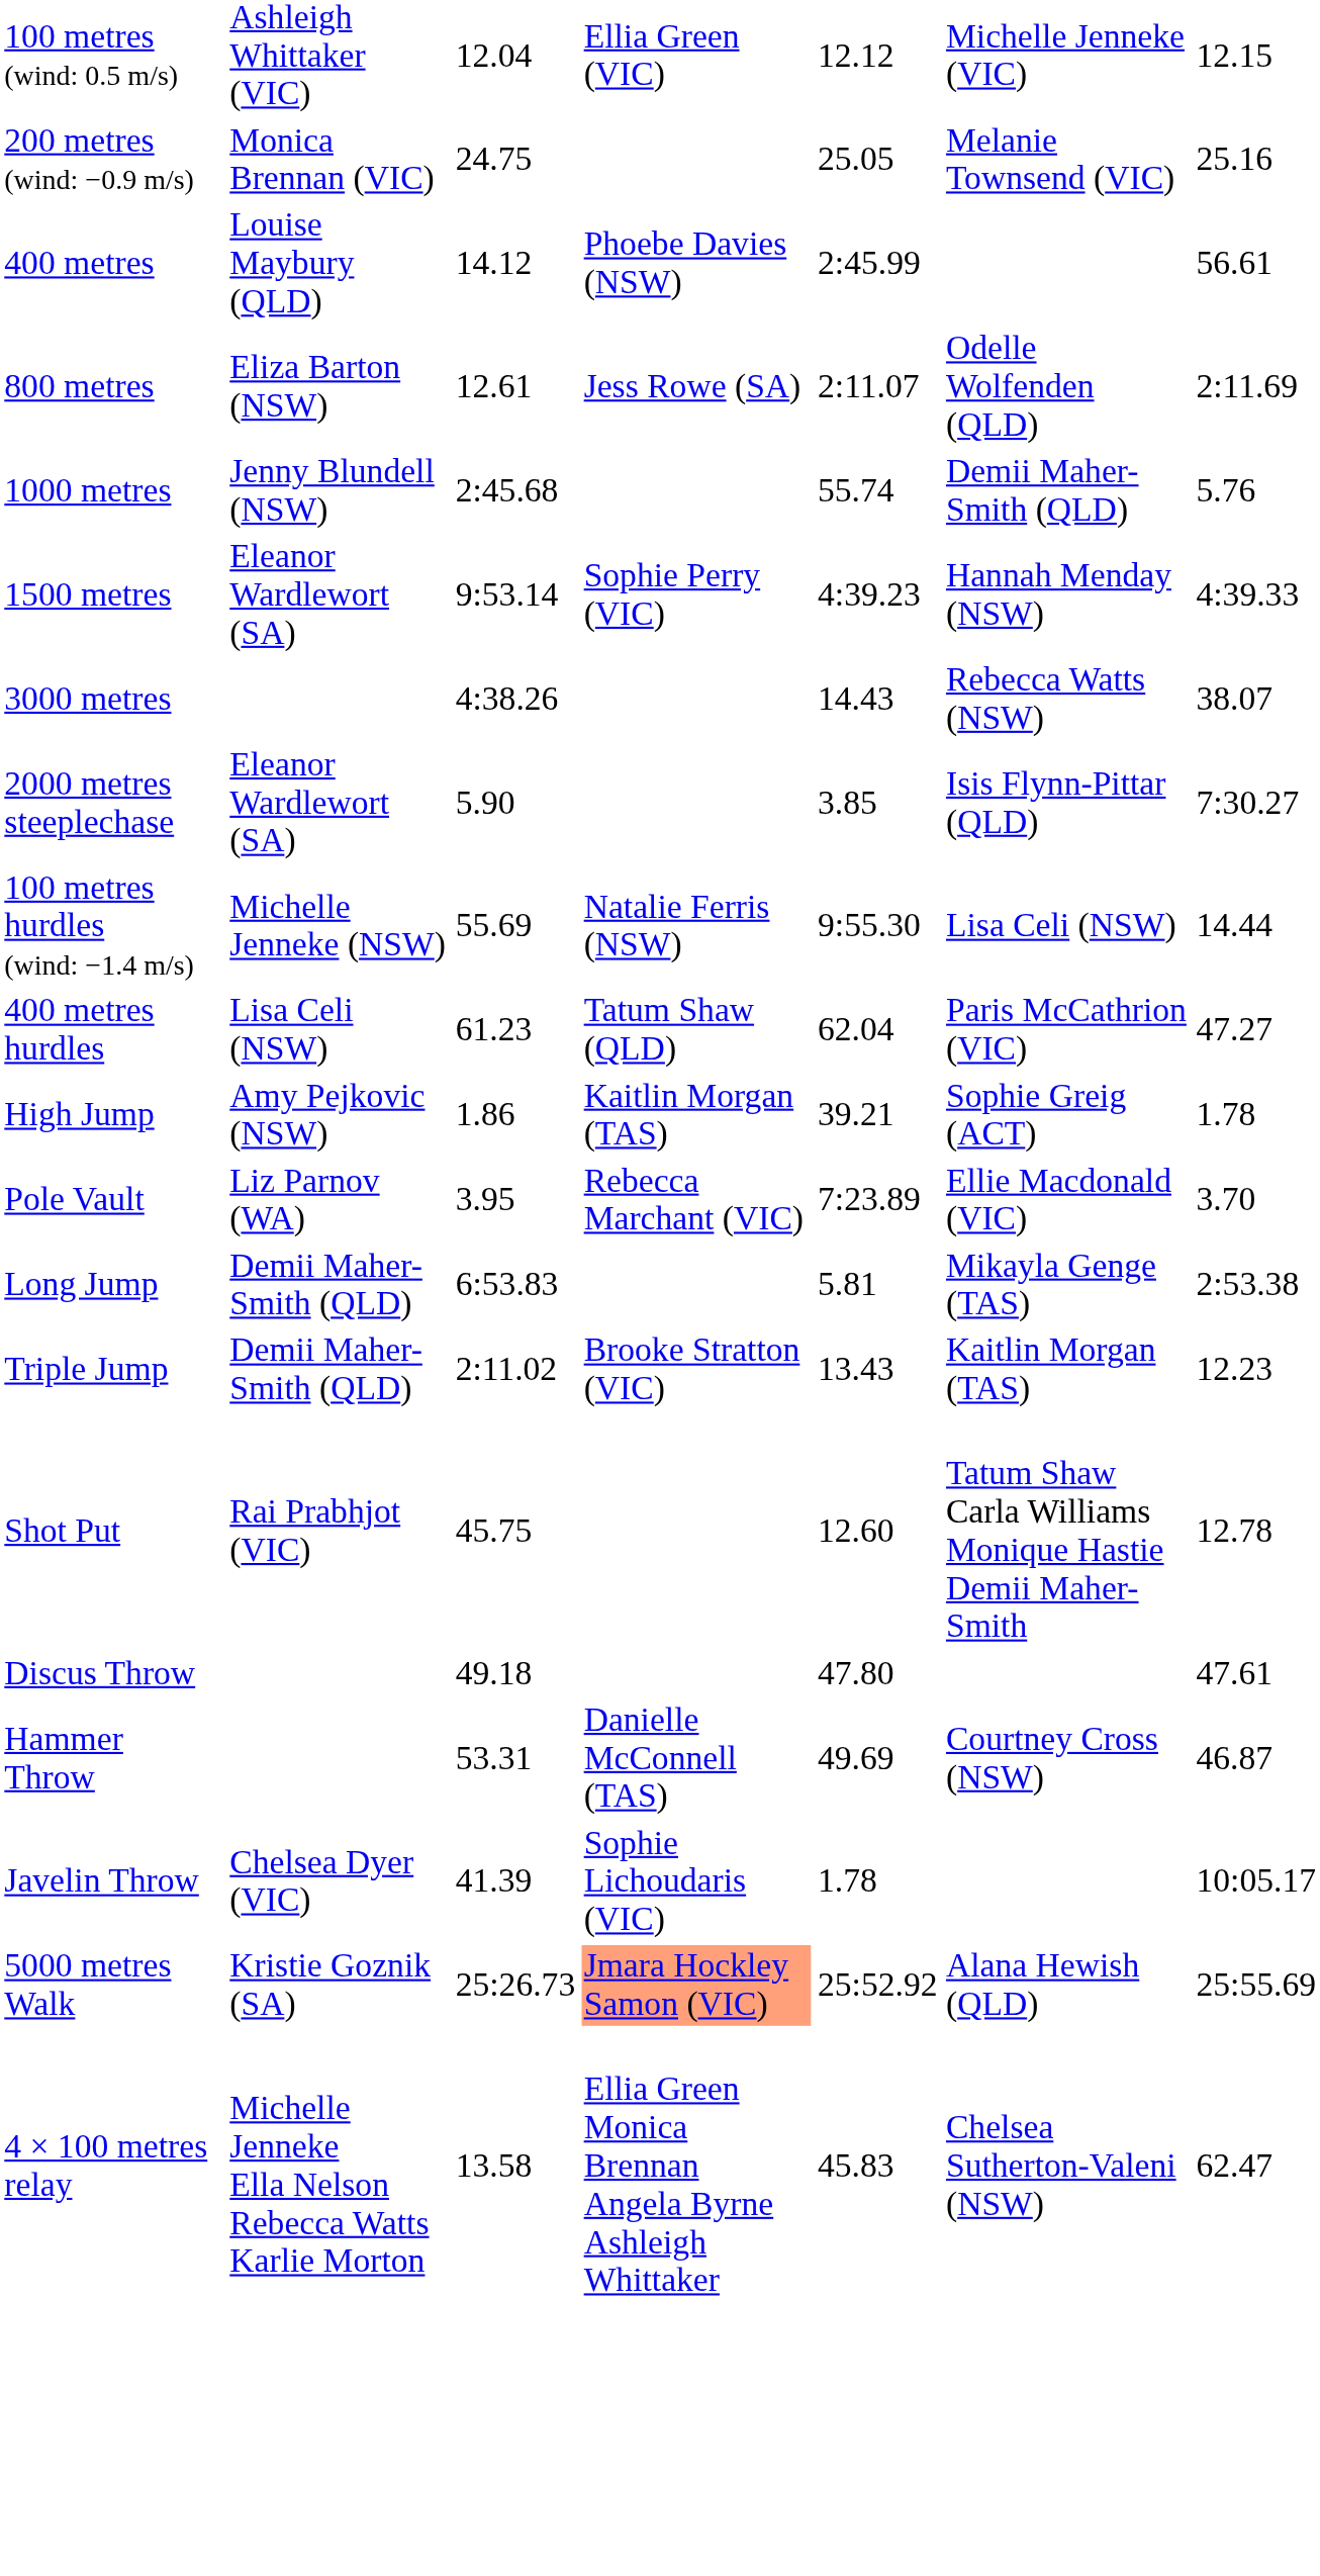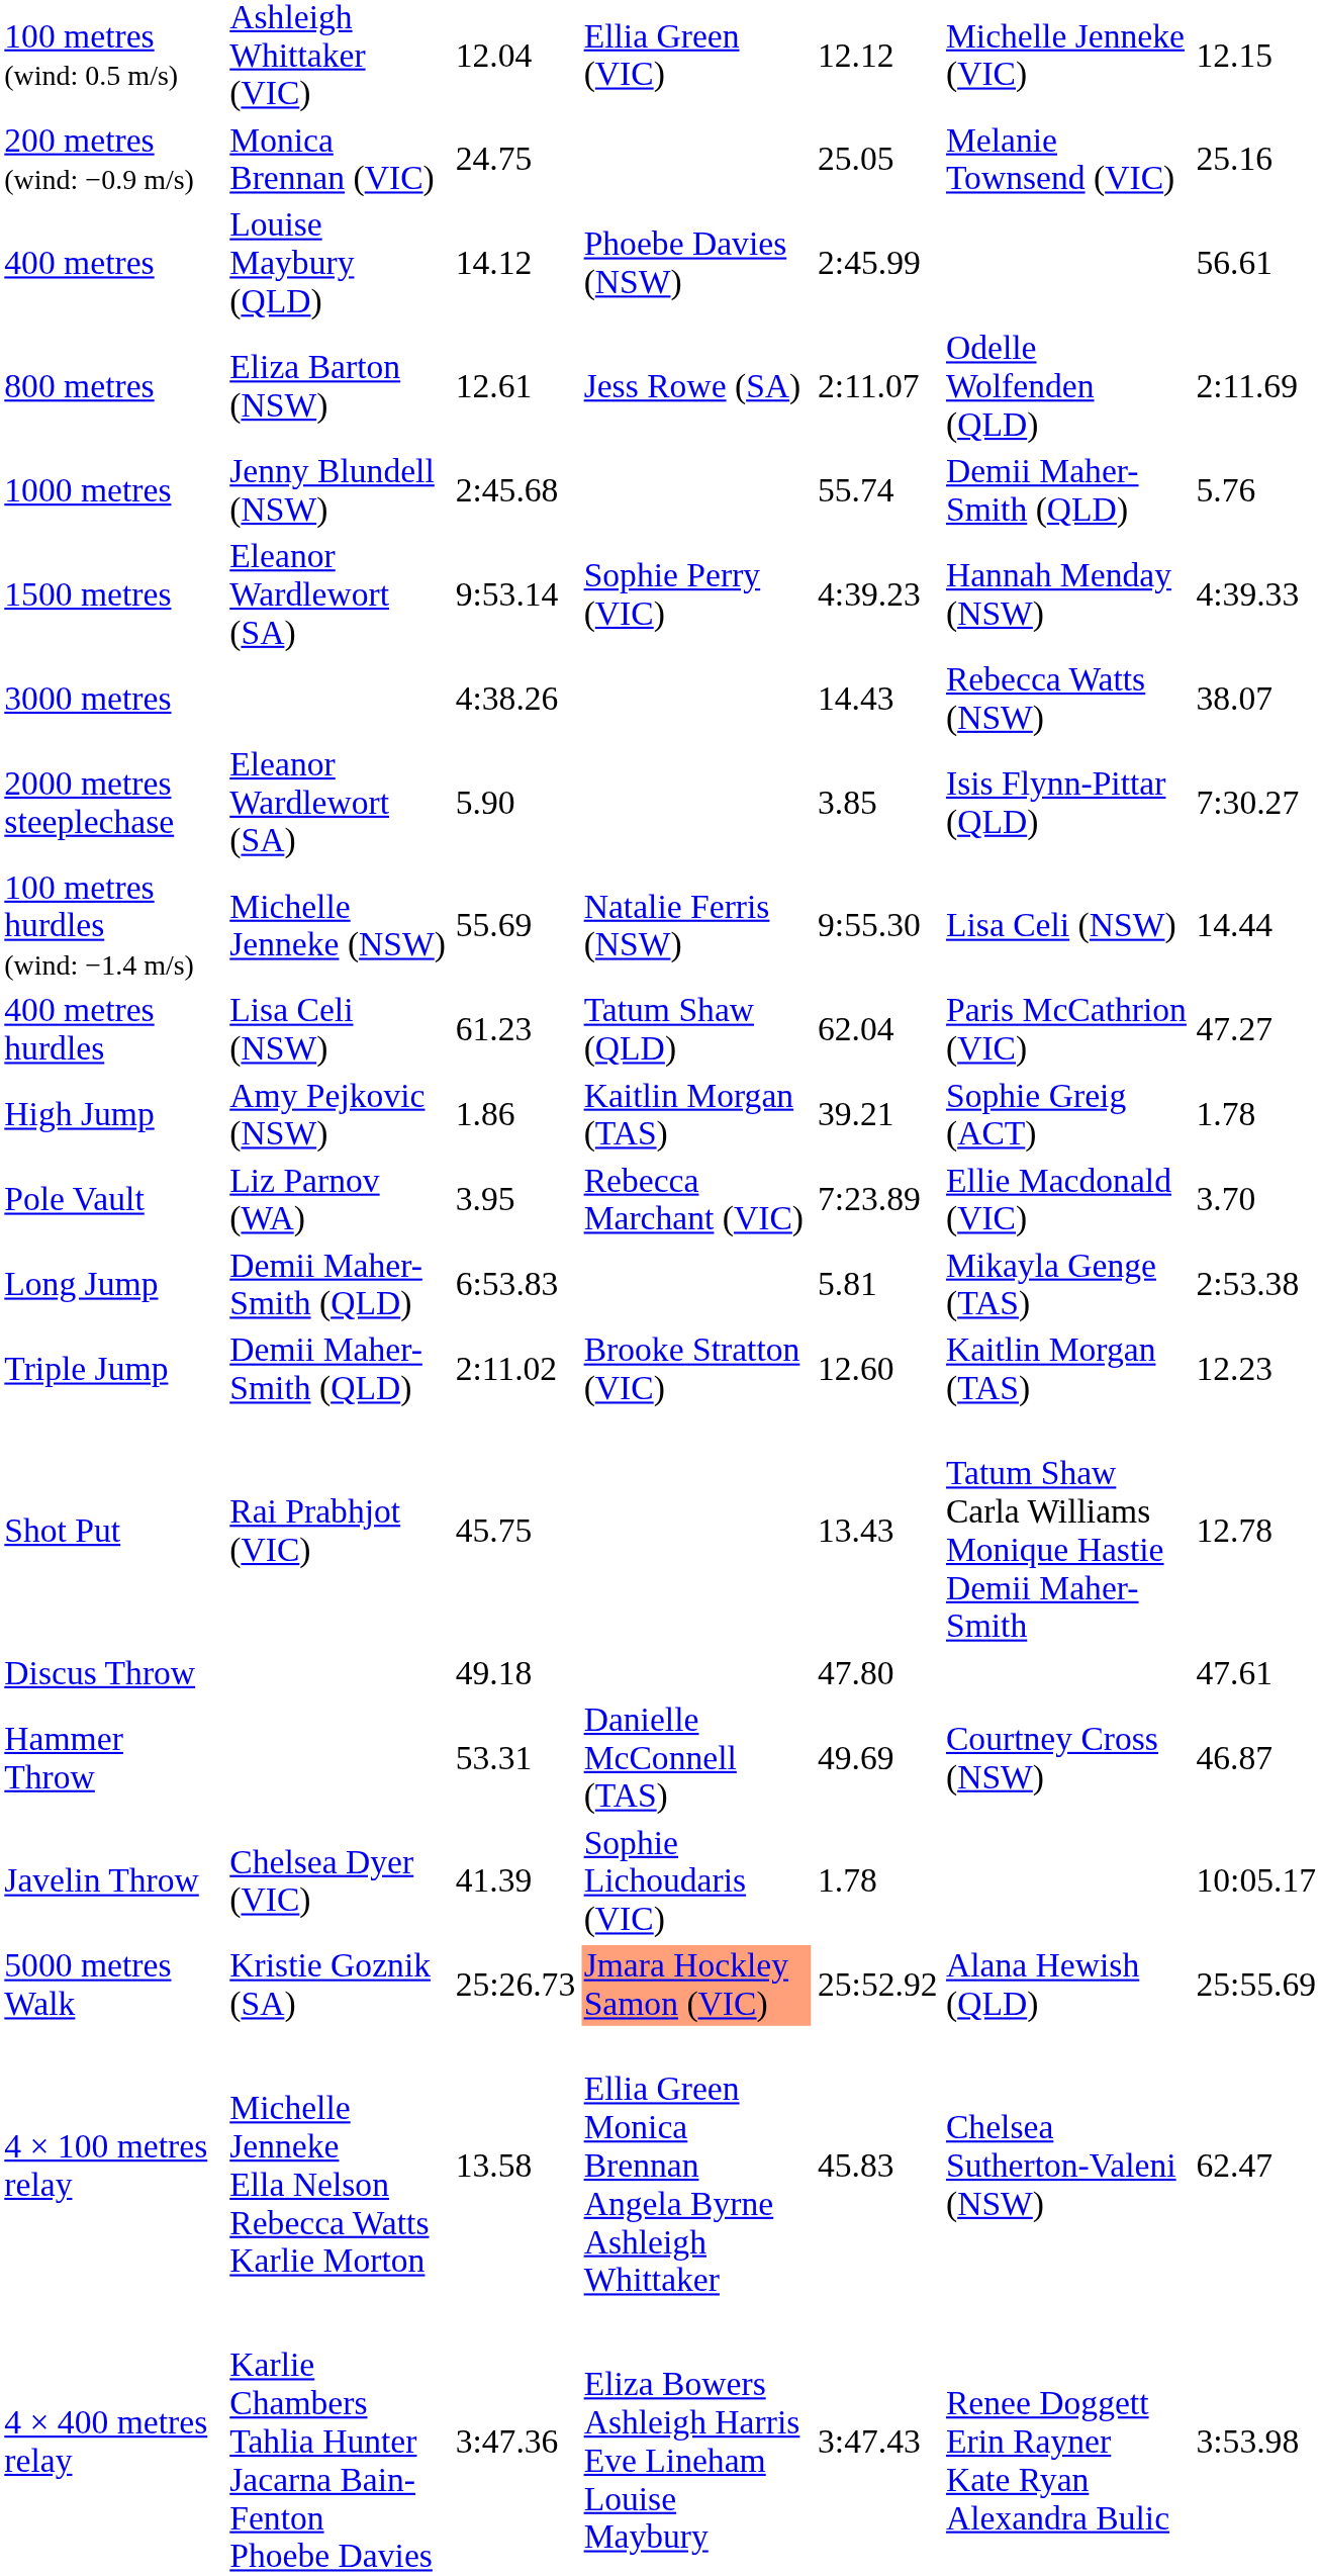 <table>
 <tr>
 <td><a href='#'>100 metres</a> <br> <small>(wind: 0.5 m/s)</small></td>
 <td> <a href='#'>Ashleigh Whittaker</a> (<a href='#'>VIC</a>)</td>
 <td>12.04</td>
 <td> <a href='#'>Ellia Green</a> (<a href='#'>VIC</a>)</td>
 <td>12.12</td>
 <td> <a href='#'>Michelle Jenneke</a> (<a href='#'>VIC</a>)</td>
 <td>12.15</td>
 </tr>
 <tr>
 <td><a href='#'>200 metres</a> <br> <small>(wind: −0.9 m/s)</small></td>
 <td> <a href='#'>Monica Brennan</a> (<a href='#'>VIC</a>)</td>
 <td>24.75</td>
 <td></td>
 <td>25.05</td>
 <td> <a href='#'>Melanie Townsend</a> (<a href='#'>VIC</a>)</td>
 <td>25.16</td>
 </tr>
 <tr>
 <td><a href='#'>400 metres</a></td>
 <td> <a href='#'>Louise Maybury</a> (<a href='#'>QLD</a>)</td>
 <td>14.12</td>
 <td> <a href='#'>Phoebe Davies</a> (<a href='#'>NSW</a>)</td>
 <td>2:45.99</td>
 <td></td>
 <td>56.61</td>
 </tr>
 <tr>
 <td><a href='#'>800 metres</a></td>
 <td> <a href='#'>Eliza Barton</a> (<a href='#'>NSW</a>)</td>
 <td>12.61</td>
 <td> <a href='#'>Jess Rowe</a> (<a href='#'>SA</a>)</td>
 <td>2:11.07</td>
 <td> <a href='#'>Odelle Wolfenden</a> (<a href='#'>QLD</a>)</td>
 <td>2:11.69</td>
 </tr>
 <tr>
 <td><a href='#'>1000 metres</a></td>
 <td> <a href='#'>Jenny Blundell</a> (<a href='#'>NSW</a>)</td>
 <td>2:45.68</td>
 <td></td>
 <td>55.74</td>
 <td> <a href='#'>Demii Maher-Smith</a> (<a href='#'>QLD</a>)</td>
 <td>5.76</td>
 </tr>
 <tr>
 <td><a href='#'>1500 metres</a></td>
 <td> <a href='#'>Eleanor Wardlewort</a> (<a href='#'>SA</a>)</td>
 <td>9:53.14</td>
 <td> <a href='#'>Sophie Perry</a> (<a href='#'>VIC</a>)</td>
 <td>4:39.23</td>
 <td> <a href='#'>Hannah Menday</a> (<a href='#'>NSW</a>)</td>
 <td>4:39.33</td>
 </tr>
 <tr>
 <td><a href='#'>3000 metres</a></td>
 <td></td>
 <td>4:38.26</td>
 <td></td>
 <td>14.43</td>
 <td> <a href='#'>Rebecca Watts</a> (<a href='#'>NSW</a>)</td>
 <td>38.07</td>
 </tr>
 <tr>
 <td><a href='#'>2000 metres steeplechase</a></td>
 <td> <a href='#'>Eleanor Wardlewort</a> (<a href='#'>SA</a>)</td>
 <td>5.90</td>
 <td></td>
 <td>3.85</td>
 <td> <a href='#'>Isis Flynn-Pittar</a> (<a href='#'>QLD</a>)</td>
 <td>7:30.27</td>
 </tr>
 <tr>
 <td><a href='#'>100 metres hurdles</a> <br> <small>(wind: −1.4 m/s)</small></td>
 <td> <a href='#'>Michelle Jenneke</a> (<a href='#'>NSW</a>)</td>
 <td>55.69</td>
 <td> <a href='#'>Natalie Ferris</a> (<a href='#'>NSW</a>)</td>
 <td>9:55.30</td>
 <td> <a href='#'>Lisa Celi</a> (<a href='#'>NSW</a>)</td>
 <td>14.44</td>
 </tr>
 <tr>
 <td><a href='#'>400 metres hurdles</a></td>
 <td> <a href='#'>Lisa Celi</a> (<a href='#'>NSW</a>)</td>
 <td>61.23</td>
 <td> <a href='#'>Tatum Shaw</a> (<a href='#'>QLD</a>)</td>
 <td>62.04</td>
 <td> <a href='#'>Paris McCathrion</a> (<a href='#'>VIC</a>)</td>
 <td>47.27</td>
 </tr>
 <tr>
 <td><a href='#'>High Jump</a></td>
 <td> <a href='#'>Amy Pejkovic</a> (<a href='#'>NSW</a>)</td>
 <td>1.86</td>
 <td> <a href='#'>Kaitlin Morgan</a> (<a href='#'>TAS</a>)</td>
 <td>39.21</td>
 <td> <a href='#'>Sophie Greig</a> (<a href='#'>ACT</a>)</td>
 <td>1.78</td>
 </tr>
 <tr>
 <td><a href='#'>Pole Vault</a></td>
 <td> <a href='#'>Liz Parnov</a> (<a href='#'>WA</a>)</td>
 <td>3.95</td>
 <td> <a href='#'>Rebecca Marchant</a> (<a href='#'>VIC</a>)</td>
 <td>7:23.89</td>
 <td> <a href='#'>Ellie Macdonald</a> (<a href='#'>VIC</a>)</td>
 <td>3.70</td>
 </tr>
 <tr>
 <td><a href='#'>Long Jump</a></td>
 <td> <a href='#'>Demii Maher-Smith</a> (<a href='#'>QLD</a>)</td>
 <td>6:53.83</td>
 <td></td>
 <td>5.81</td>
 <td> <a href='#'>Mikayla Genge</a> (<a href='#'>TAS</a>)</td>
 <td>2:53.38</td>
 </tr>
 <tr>
 <td><a href='#'>Triple Jump</a></td>
 <td> <a href='#'>Demii Maher-Smith</a> (<a href='#'>QLD</a>)</td>
 <td>2:11.02</td>
 <td> <a href='#'>Brooke Stratton</a> (<a href='#'>VIC</a>)</td>
-<td>13.43</td>
+<td>12.60</td>
 <td> <a href='#'>Kaitlin Morgan</a> (<a href='#'>TAS</a>)</td>
 <td>12.23</td>
 </tr>
 <tr>
 <td><a href='#'>Shot Put</a></td>
 <td> <a href='#'>Rai Prabhjot</a> (<a href='#'>VIC</a>)</td>
 <td>45.75</td>
 <td></td>
-<td>12.60</td>
+<td>13.43</td>
 <td> <br> <a href='#'>Tatum Shaw</a> <br> Carla Williams <br> <a href='#'>Monique Hastie</a> <br> <a href='#'>Demii Maher-Smith</a></td>
 <td>12.78</td>
 </tr>
 <tr>
 <td><a href='#'>Discus Throw</a></td>
 <td></td>
 <td>49.18</td>
 <td></td>
 <td>47.80</td>
 <td></td>
 <td>47.61</td>
 </tr>
 <tr>
 <td><a href='#'>Hammer Throw</a></td>
 <td></td>
 <td>53.31</td>
 <td> <a href='#'>Danielle McConnell</a> (<a href='#'>TAS</a>)</td>
 <td>49.69</td>
 <td> <a href='#'>Courtney Cross</a> (<a href='#'>NSW</a>)</td>
 <td>46.87</td>
 </tr>
 <tr>
 <td><a href='#'>Javelin Throw</a></td>
 <td> <a href='#'>Chelsea Dyer</a> (<a href='#'>VIC</a>)</td>
 <td>41.39</td>
 <td> <a href='#'>Sophie Lichoudaris</a> (<a href='#'>VIC</a>)</td>
 <td>1.78</td>
 <td></td>
 <td>10:05.17</td>
 </tr>
 <tr>
 <td><a href='#'>5000 metres Walk</a></td>
 <td> <a href='#'>Kristie Goznik</a> (<a href='#'>SA</a>)</td>
 <td>25:26.73</td>
 <td style="background: lightsalmon;"> <a href='#'>Jmara Hockley Samon</a> (<a href='#'>VIC</a>)</td>
 <td>25:52.92</td>
 <td> <a href='#'>Alana Hewish</a> (<a href='#'>QLD</a>)</td>
 <td>25:55.69</td>
 </tr>
 <tr>
 <td><a href='#'>4 × 100 metres relay</a></td>
 <td> <br> <a href='#'>Michelle Jenneke</a> <br> <a href='#'>Ella Nelson</a> <br> <a href='#'>Rebecca Watts</a> <br> <a href='#'>Karlie Morton</a></td>
 <td>13.58</td>
 <td> <br> <a href='#'>Ellia Green</a> <br> <a href='#'>Monica Brennan</a> <br> <a href='#'>Angela Byrne</a> <br> <a href='#'>Ashleigh Whittaker</a></td>
 <td>45.83</td>
 <td> <a href='#'>Chelsea Sutherton-Valeni</a> (<a href='#'>NSW</a>)</td>
 <td>62.47</td>
 </tr>
+<tr>
+<td><a href='#'>4 × 400 metres relay</a></td>
+<td> <br> <a href='#'>Karlie Chambers</a> <br> <a href='#'>Tahlia Hunter</a> <br> <a href='#'>Jacarna Bain-Fenton</a> <br> <a href='#'>Phoebe Davies</a></td>
+<td>3:47.36</td>
+<td> <br> <a href='#'>Eliza Bowers</a> <br> <a href='#'>Ashleigh Harris</a> <br> <a href='#'>Eve Lineham</a> <br> <a href='#'>Louise Maybury</a></td>
+<td>3:47.43</td>
+<td> <br> <a href='#'>Renee Doggett</a> <br> <a href='#'>Erin Rayner</a> <br> <a href='#'>Kate Ryan</a> <br> <a href='#'>Alexandra Bulic</a></td>
+<td>3:53.98</td>
+</tr>
 </table>
